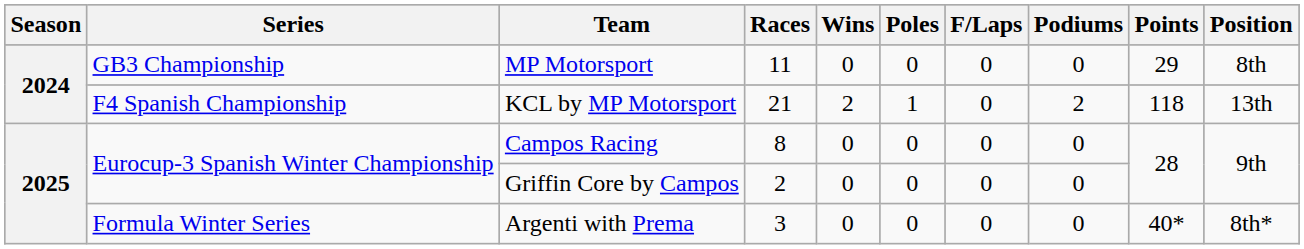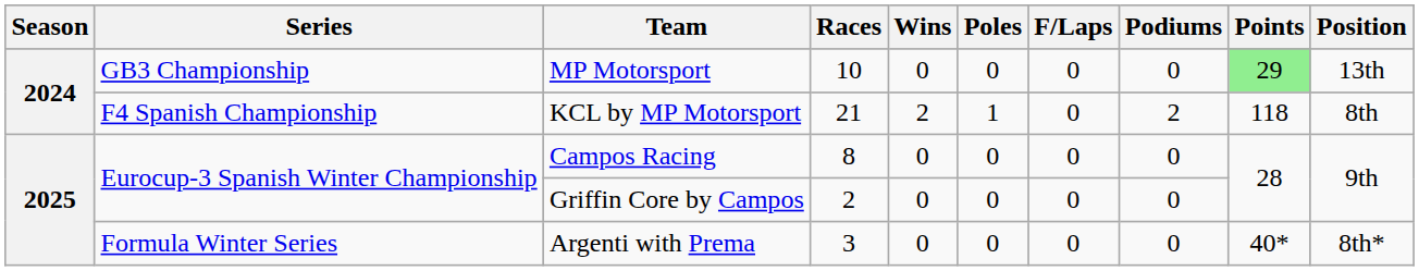 <table class="wikitable" style="font-size: 90%; text-align:center">
 <tr>
 <th>Season</th>
 <th>Series</th>
 <th>Team</th>
 <th>Races</th>
 <th>Wins</th>
 <th>Poles</th>
 <th>F/Laps</th>
 <th>Podiums</th>
 <th>Points</th>
 <th>Position</th>
 </tr>
 <tr>
 <th rowspan="2">2024</th>
 <td align=left><a href='#'>GB3 Championship</a></td>
 <td align="left"><a href='#'>MP Motorsport</a></td>
-<td>11</td>
+<td>10</td>
 <td>0</td>
 <td>0</td>
 <td>0</td>
 <td>0</td>
-<td>29</td>
-<td>8th</td>
+<td style="background: lightgreen;">29</td>
+<td>13th</td>
 </tr>
 <tr>
 <td align="left"nowrap><a href='#'>F4 Spanish Championship</a></td>
 <td align="left"nowrap>KCL by <a href='#'>MP Motorsport</a></td>
 <td>21</td>
 <td>2</td>
 <td>1</td>
 <td>0</td>
 <td>2</td>
 <td>118</td>
-<td>13th</td>
+<td>8th</td>
 </tr>
 <tr>
 <th rowspan="3">2025</th>
 <td rowspan="2" align="left"><a href='#'>Eurocup-3 Spanish Winter Championship</a></td>
 <td align=left><a href='#'>Campos Racing</a></td>
 <td>8</td>
 <td>0</td>
 <td>0</td>
 <td>0</td>
 <td>0</td>
 <td rowspan="2">28</td>
 <td rowspan="2">9th</td>
 </tr>
 <tr>
 <td align=left>Griffin Core by <a href='#'>Campos</a></td>
 <td>2</td>
 <td>0</td>
 <td>0</td>
 <td>0</td>
 <td>0</td>
 </tr>
 <tr>
 <td align="left"><a href='#'>Formula Winter Series</a></td>
 <td align=left>Argenti with <a href='#'>Prema</a></td>
 <td>3</td>
 <td>0</td>
 <td>0</td>
 <td>0</td>
 <td>0</td>
 <td>40*</td>
 <td>8th*</td>
 </tr>
 </table>
